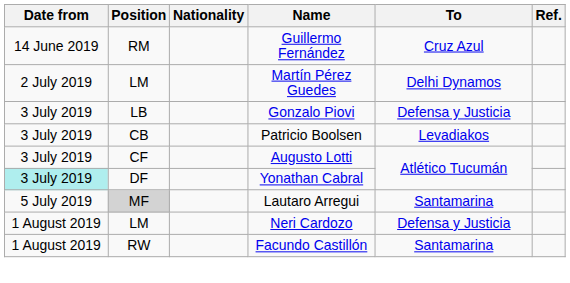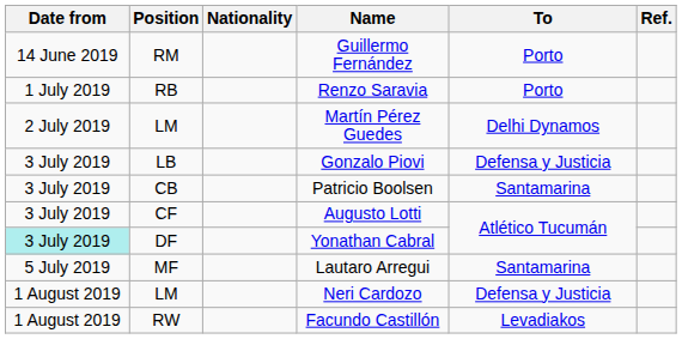 <table class="wikitable" style="text-align:center; font-size:90%; ">
 <tr>
 <th style="background:#; color:#; width:100px;">Date from</th>
 <th style="background:#; color:#; width:50px;">Position</th>
 <th style="background:#; color:#; width:50px;">Nationality</th>
 <th style="background:#; color:#; width:125px;">Name</th>
 <th style="background:#; color:#; width:155px;">To</th>
 <th style="background:#; color:#; width:25px;">Ref.</th>
 </tr>
 <tr>
 <td>14 June 2019</td>
 <td>RM</td>
 <td></td>
 <td><a href='#'>Guillermo Fernández</a></td>
-<td> <a href='#'>Cruz Azul</a></td>
+<td> <a href='#'>Porto</a></td>
+<td></td>
+</tr>
+<tr>
+<td>1 July 2019</td>
+<td>RB</td>
+<td></td>
+<td><a href='#'>Renzo Saravia</a></td>
+<td> <a href='#'>Porto</a></td>
 <td></td>
 </tr>
 <tr>
 <td>2 July 2019</td>
 <td>LM</td>
 <td></td>
 <td><a href='#'>Martín Pérez Guedes</a></td>
 <td> <a href='#'>Delhi Dynamos</a></td>
 <td></td>
 </tr>
 <tr>
 <td>3 July 2019</td>
 <td>LB</td>
 <td></td>
 <td><a href='#'>Gonzalo Piovi</a></td>
 <td> <a href='#'>Defensa y Justicia</a></td>
 <td></td>
 </tr>
 <tr>
 <td>3 July 2019</td>
 <td>CB</td>
 <td></td>
 <td>Patricio Boolsen</td>
-<td> <a href='#'>Levadiakos</a></td>
+<td> <a href='#'>Santamarina</a></td>
 <td></td>
 </tr>
 <tr>
 <td>3 July 2019</td>
 <td>CF</td>
 <td></td>
 <td><a href='#'>Augusto Lotti</a></td>
 <td rowspan="2"> <a href='#'>Atlético Tucumán</a></td>
 <td></td>
 </tr>
 <tr>
 <td style="background: paleturquoise;">3 July 2019</td>
 <td>DF</td>
 <td></td>
 <td><a href='#'>Yonathan Cabral</a></td>
 <td></td>
 </tr>
 <tr>
 <td>5 July 2019</td>
-<td style="background: lightgrey;">MF</td>
+<td>MF</td>
 <td></td>
 <td>Lautaro Arregui</td>
 <td> <a href='#'>Santamarina</a></td>
 <td></td>
 </tr>
 <tr>
 <td>1 August 2019</td>
 <td>LM</td>
 <td></td>
 <td><a href='#'>Neri Cardozo</a></td>
 <td> <a href='#'>Defensa y Justicia</a></td>
 <td></td>
 </tr>
 <tr>
 <td>1 August 2019</td>
 <td>RW</td>
 <td></td>
 <td><a href='#'>Facundo Castillón</a></td>
-<td> <a href='#'>Santamarina</a></td>
+<td> <a href='#'>Levadiakos</a></td>
 <td></td>
 </tr>
 </table>
